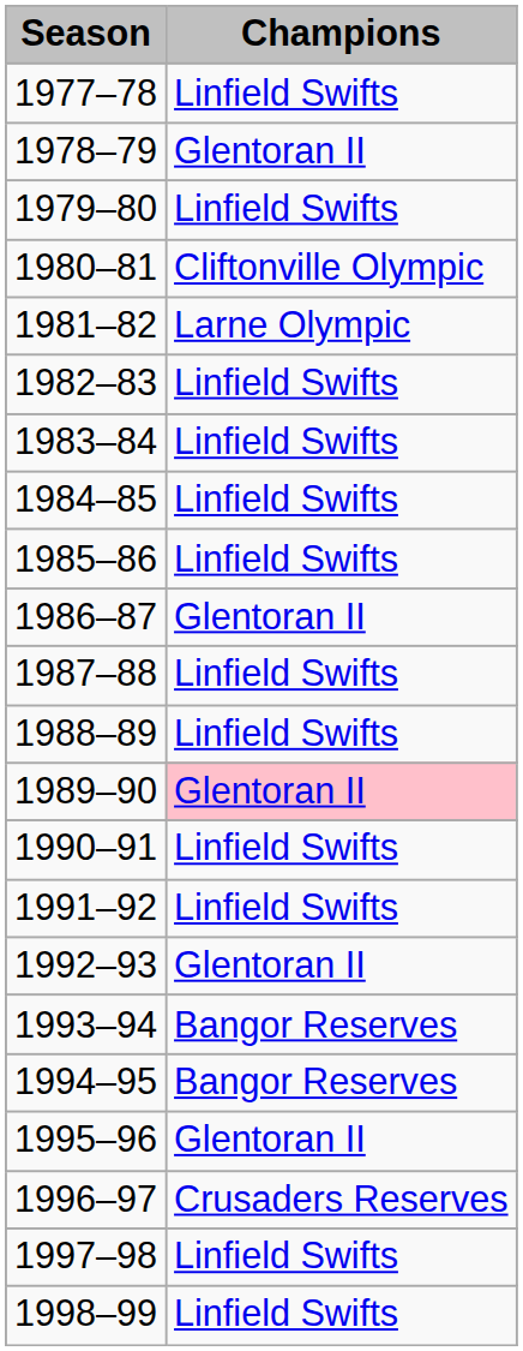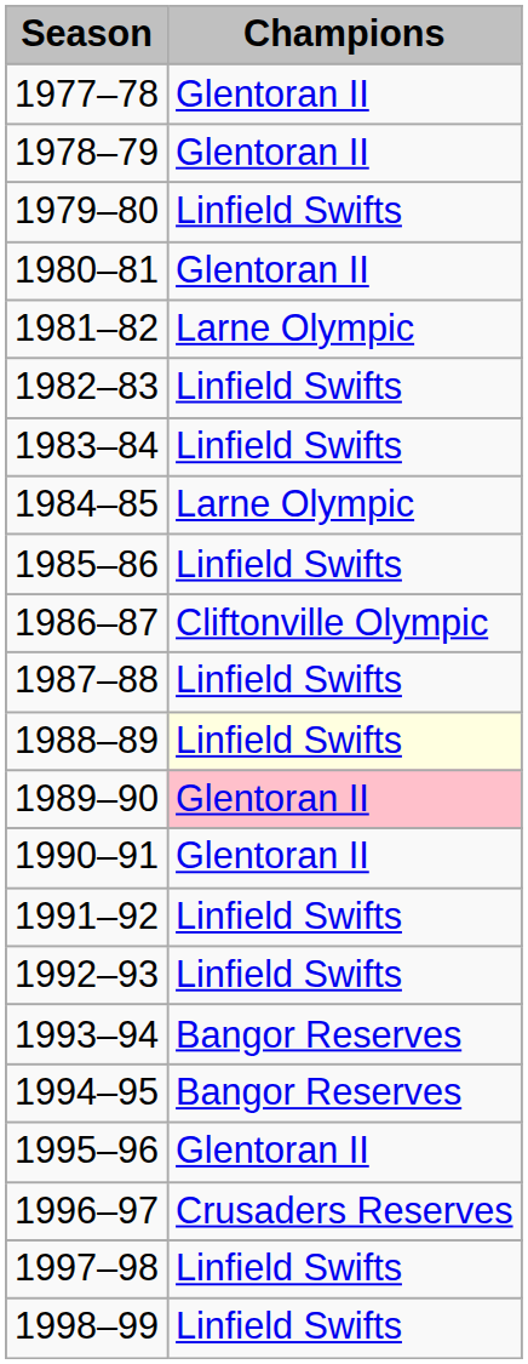 <table class="wikitable">
 <tr>
 <th style="background:silver;">Season</th>
 <th style="background:silver;">Champions</th>
 </tr>
 <tr>
 <td>1977–78</td>
-<td><a href='#'>Linfield Swifts</a></td>
+<td><a href='#'>Glentoran II</a></td>
 </tr>
 <tr>
 <td>1978–79</td>
 <td><a href='#'>Glentoran II</a></td>
 </tr>
 <tr>
 <td>1979–80</td>
 <td><a href='#'>Linfield Swifts</a></td>
 </tr>
 <tr>
 <td>1980–81</td>
-<td><a href='#'>Cliftonville Olympic</a></td>
+<td><a href='#'>Glentoran II</a></td>
 </tr>
 <tr>
 <td>1981–82</td>
 <td><a href='#'>Larne Olympic</a></td>
 </tr>
 <tr>
 <td>1982–83</td>
 <td><a href='#'>Linfield Swifts</a></td>
 </tr>
 <tr>
 <td>1983–84</td>
 <td><a href='#'>Linfield Swifts</a></td>
 </tr>
 <tr>
 <td>1984–85</td>
-<td><a href='#'>Linfield Swifts</a></td>
+<td><a href='#'>Larne Olympic</a></td>
 </tr>
 <tr>
 <td>1985–86</td>
 <td><a href='#'>Linfield Swifts</a></td>
 </tr>
 <tr>
 <td>1986–87</td>
-<td><a href='#'>Glentoran II</a></td>
+<td><a href='#'>Cliftonville Olympic</a></td>
 </tr>
 <tr>
 <td>1987–88</td>
 <td><a href='#'>Linfield Swifts</a></td>
 </tr>
 <tr>
 <td>1988–89</td>
-<td><a href='#'>Linfield Swifts</a></td>
+<td style="background: lightyellow;"><a href='#'>Linfield Swifts</a></td>
 </tr>
 <tr>
 <td>1989–90</td>
 <td style="background: pink;"><a href='#'>Glentoran II</a></td>
 </tr>
 <tr>
 <td>1990–91</td>
-<td><a href='#'>Linfield Swifts</a></td>
+<td><a href='#'>Glentoran II</a></td>
 </tr>
 <tr>
 <td>1991–92</td>
 <td><a href='#'>Linfield Swifts</a></td>
 </tr>
 <tr>
 <td>1992–93</td>
-<td><a href='#'>Glentoran II</a></td>
+<td><a href='#'>Linfield Swifts</a></td>
 </tr>
 <tr>
 <td>1993–94</td>
 <td><a href='#'>Bangor Reserves</a></td>
 </tr>
 <tr>
 <td>1994–95</td>
 <td><a href='#'>Bangor Reserves</a></td>
 </tr>
 <tr>
 <td>1995–96</td>
 <td><a href='#'>Glentoran II</a></td>
 </tr>
 <tr>
 <td>1996–97</td>
 <td><a href='#'>Crusaders Reserves</a></td>
 </tr>
 <tr>
 <td>1997–98</td>
 <td><a href='#'>Linfield Swifts</a></td>
 </tr>
 <tr>
 <td>1998–99</td>
 <td><a href='#'>Linfield Swifts</a></td>
 </tr>
 </table>
